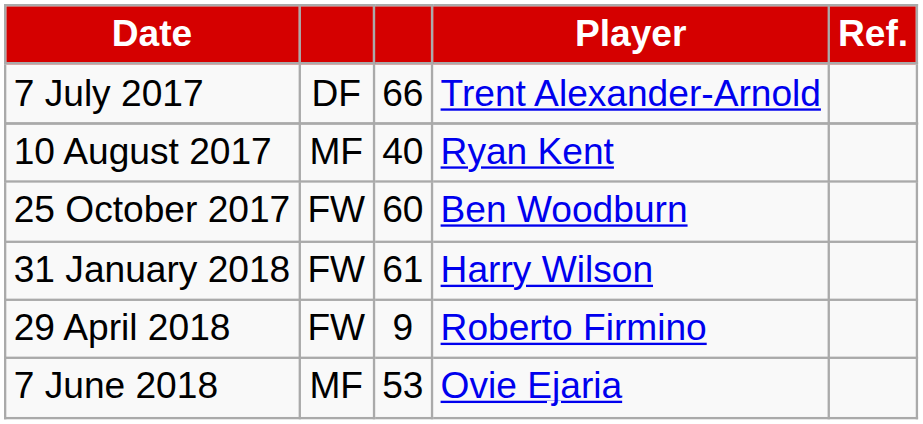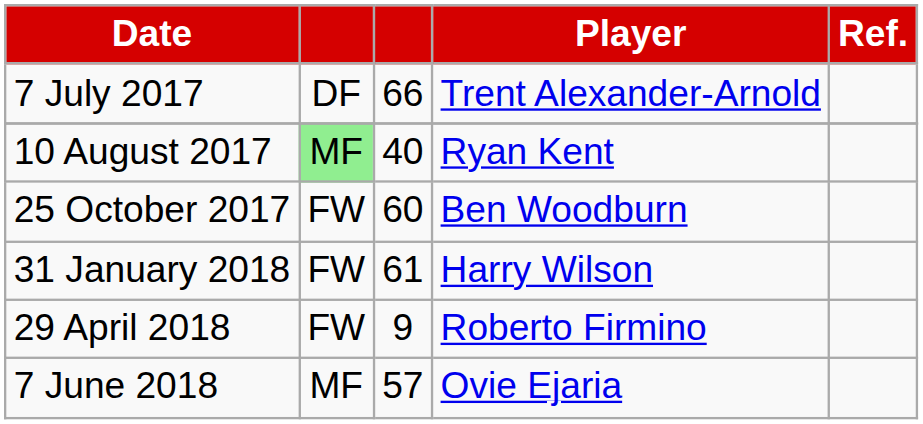 <table class="wikitable plainrowheaders sortable">
 <tr>
 <th style="background:#d50000; color:white;">Date</th>
 <th style="background:#d50000; color:white;"></th>
 <th style="background:#d50000; color:white;"></th>
 <th style="background:#d50000; color:white;" scope="col">Player</th>
 <th style="background:#d50000; color:white;">Ref.</th>
 </tr>
 <tr>
 <td>7 July 2017</td>
 <td style="text-align:center;">DF</td>
 <td style="text-align:center;">66</td>
 <td> <a href='#'>Trent Alexander-Arnold</a></td>
 <td></td>
 </tr>
 <tr>
 </tr>
 <tr>
 <td>10 August 2017</td>
-<td style="text-align:center;">MF</td>
+<td style="background: lightgreen; text-align:center;">MF</td>
 <td style="text-align:center;">40</td>
 <td> <a href='#'>Ryan Kent</a></td>
 <td></td>
 </tr>
 <tr>
 <td>25 October 2017</td>
 <td style="text-align:center;">FW</td>
 <td style="text-align:center;">60</td>
 <td> <a href='#'>Ben Woodburn</a></td>
 <td></td>
 </tr>
 <tr>
 <td>31 January 2018</td>
 <td style="text-align:center;">FW</td>
 <td style="text-align:center;">61</td>
 <td> <a href='#'>Harry Wilson</a></td>
 <td></td>
 </tr>
 <tr>
 <td>29 April 2018</td>
 <td style="text-align:center;">FW</td>
 <td style="text-align:center;">9</td>
 <td> <a href='#'>Roberto Firmino</a></td>
 <td></td>
 </tr>
 <tr>
 <td>7 June 2018</td>
 <td style="text-align:center;">MF</td>
-<td style="text-align:center;">53</td>
+<td style="text-align:center;">57</td>
 <td> <a href='#'>Ovie Ejaria</a></td>
 <td></td>
 </tr>
 </table>
